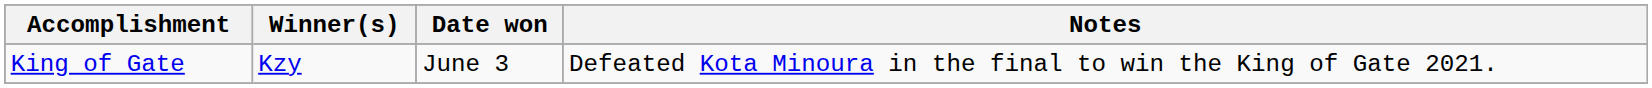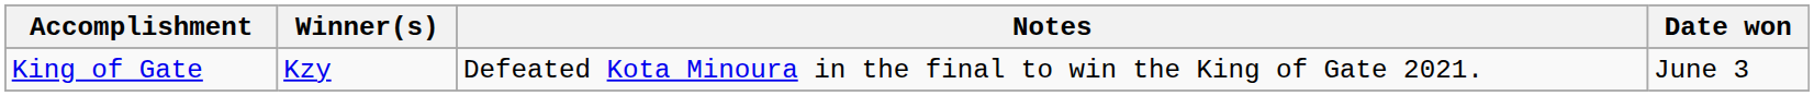 <table class="wikitable" style="width:100%;">
 <tr>
 <th>Accomplishment</th>
 <th>Winner(s)</th>
+<th>Notes</th>
 <th>Date won</th>
-<th>Notes</th>
 </tr>
 <tr>
 <td><a href='#'>King of Gate</a></td>
 <td><a href='#'>Kzy</a></td>
+<td>Defeated <a href='#'>Kota Minoura</a> in the final to win the King of Gate 2021.</td>
 <td>June 3</td>
-<td>Defeated <a href='#'>Kota Minoura</a> in the final to win the King of Gate 2021.</td>
 </tr>
 </table>
